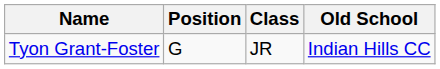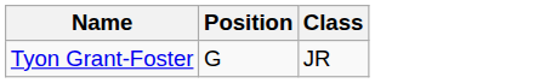 <table class="wikitable">
 <tr>
 <th>Name</th>
 <th>Position</th>
 <th>Class</th>
-<th>Old School</th>
 </tr>
 <tr>
 <td><a href='#'>Tyon Grant-Foster</a></td>
 <td>G</td>
 <td>JR</td>
-<td><a href='#'>Indian Hills CC</a></td>
 </tr>
 </table>
